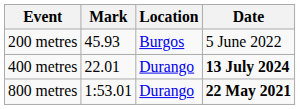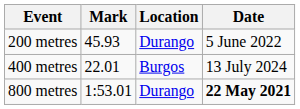 <table class="wikitable">
 <tr>
 <th>Event</th>
 <th>Mark</th>
 <th>Location</th>
 <th>Date</th>
 </tr>
 <tr>
 <td>200 metres</td>
 <td>45.93</td>
-<td><a href='#'>Burgos</a></td>
+<td><a href='#'>Durango</a></td>
 <td>5 June 2022</td>
 </tr>
 <tr>
 <td>400 metres</td>
 <td>22.01</td>
-<td><a href='#'>Durango</a></td>
-<td><strong>13 July 2024</strong></td>
+<td><a href='#'>Burgos</a></td>
+<td>13 July 2024</td>
 </tr>
 <tr>
 <td>800 metres</td>
 <td>1:53.01</td>
 <td><a href='#'>Durango</a></td>
 <td><strong>22 May 2021</strong></td>
 </tr>
 </table>
